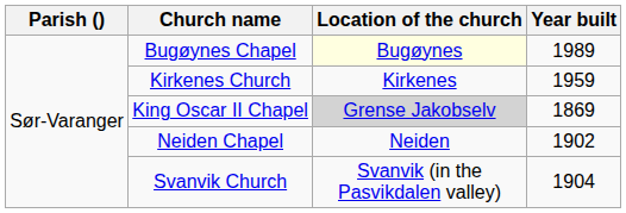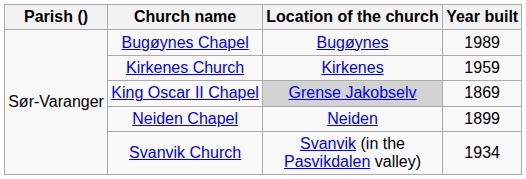 <table class="wikitable" style="text-align:center">
 <tr>
 <th>Parish ()</th>
 <th>Church name</th>
 <th>Location of the church</th>
 <th>Year built</th>
 </tr>
 <tr>
 <td rowspan="5">Sør-Varanger</td>
 <td><a href='#'>Bugøynes Chapel</a></td>
-<td style="background: lightyellow;"><a href='#'>Bugøynes</a></td>
+<td><a href='#'>Bugøynes</a></td>
 <td>1989</td>
 </tr>
 <tr>
 <td><a href='#'>Kirkenes Church</a></td>
 <td><a href='#'>Kirkenes</a></td>
 <td>1959</td>
 </tr>
 <tr>
 <td><a href='#'>King Oscar II Chapel</a></td>
 <td style="background: lightgrey;"><a href='#'>Grense Jakobselv</a></td>
 <td>1869</td>
 </tr>
 <tr>
 <td><a href='#'>Neiden Chapel</a></td>
 <td><a href='#'>Neiden</a></td>
-<td>1902</td>
+<td>1899</td>
 </tr>
 <tr>
 <td><a href='#'>Svanvik Church</a></td>
 <td><a href='#'>Svanvik</a> (in the<br><a href='#'>Pasvikdalen</a> valley)</td>
-<td>1904</td>
+<td>1934</td>
 </tr>
 </table>
